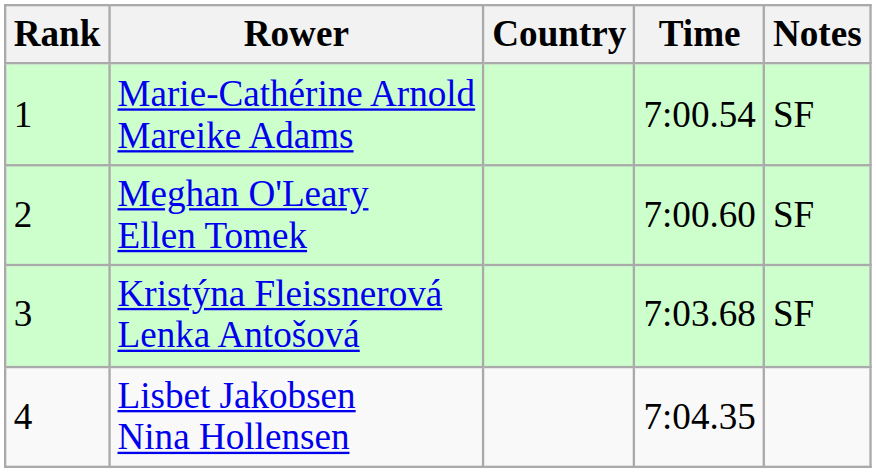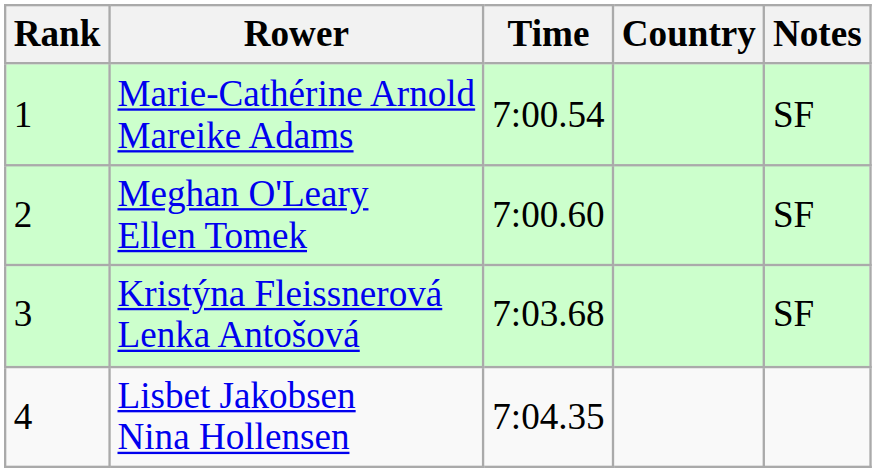 <table class="wikitable">
 <tr>
 <th>Rank</th>
 <th>Rower</th>
+<th>Time</th>
 <th>Country</th>
-<th>Time</th>
 <th>Notes</th>
 </tr>
 <tr bgcolor=ccffcc>
 <td>1</td>
 <td><a href='#'>Marie-Cathérine Arnold</a><br><a href='#'>Mareike Adams</a></td>
+<td>7:00.54</td>
 <td></td>
-<td>7:00.54</td>
 <td>SF</td>
 </tr>
 <tr bgcolor=ccffcc>
 <td>2</td>
 <td><a href='#'>Meghan O'Leary</a><br><a href='#'>Ellen Tomek</a></td>
+<td>7:00.60</td>
 <td></td>
-<td>7:00.60</td>
 <td>SF</td>
 </tr>
 <tr bgcolor=ccffcc>
 <td>3</td>
 <td><a href='#'>Kristýna Fleissnerová</a><br><a href='#'>Lenka Antošová</a></td>
+<td>7:03.68</td>
 <td></td>
-<td>7:03.68</td>
 <td>SF</td>
 </tr>
 <tr>
 <td>4</td>
 <td><a href='#'>Lisbet Jakobsen</a><br><a href='#'>Nina Hollensen</a></td>
+<td>7:04.35</td>
 <td></td>
-<td>7:04.35</td>
 <td></td>
 </tr>
 </table>
